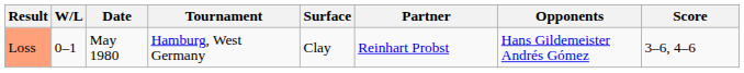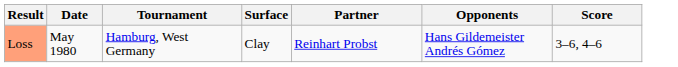 <table class="sortable wikitable">
 <tr>
 <th style="width:40px">Result</th>
-<th style="width:30px" class="unsortable">W/L</th>
 <th style="width:60px">Date</th>
 <th style="width:160px">Tournament</th>
 <th style="width:50px">Surface</th>
 <th style="width:150px">Partner</th>
 <th style="width:150px">Opponents</th>
 <th style="width:100px" class="unsortable">Score</th>
 </tr>
 <tr>
 <td style="background:#ffa07a;">Loss</td>
-<td>0–1</td>
 <td>May 1980</td>
 <td><a href='#'>Hamburg</a>, West Germany</td>
 <td>Clay</td>
 <td> <a href='#'>Reinhart Probst</a></td>
 <td> <a href='#'>Hans Gildemeister</a><br> <a href='#'>Andrés Gómez</a></td>
 <td>3–6, 4–6</td>
 </tr>
 </table>
